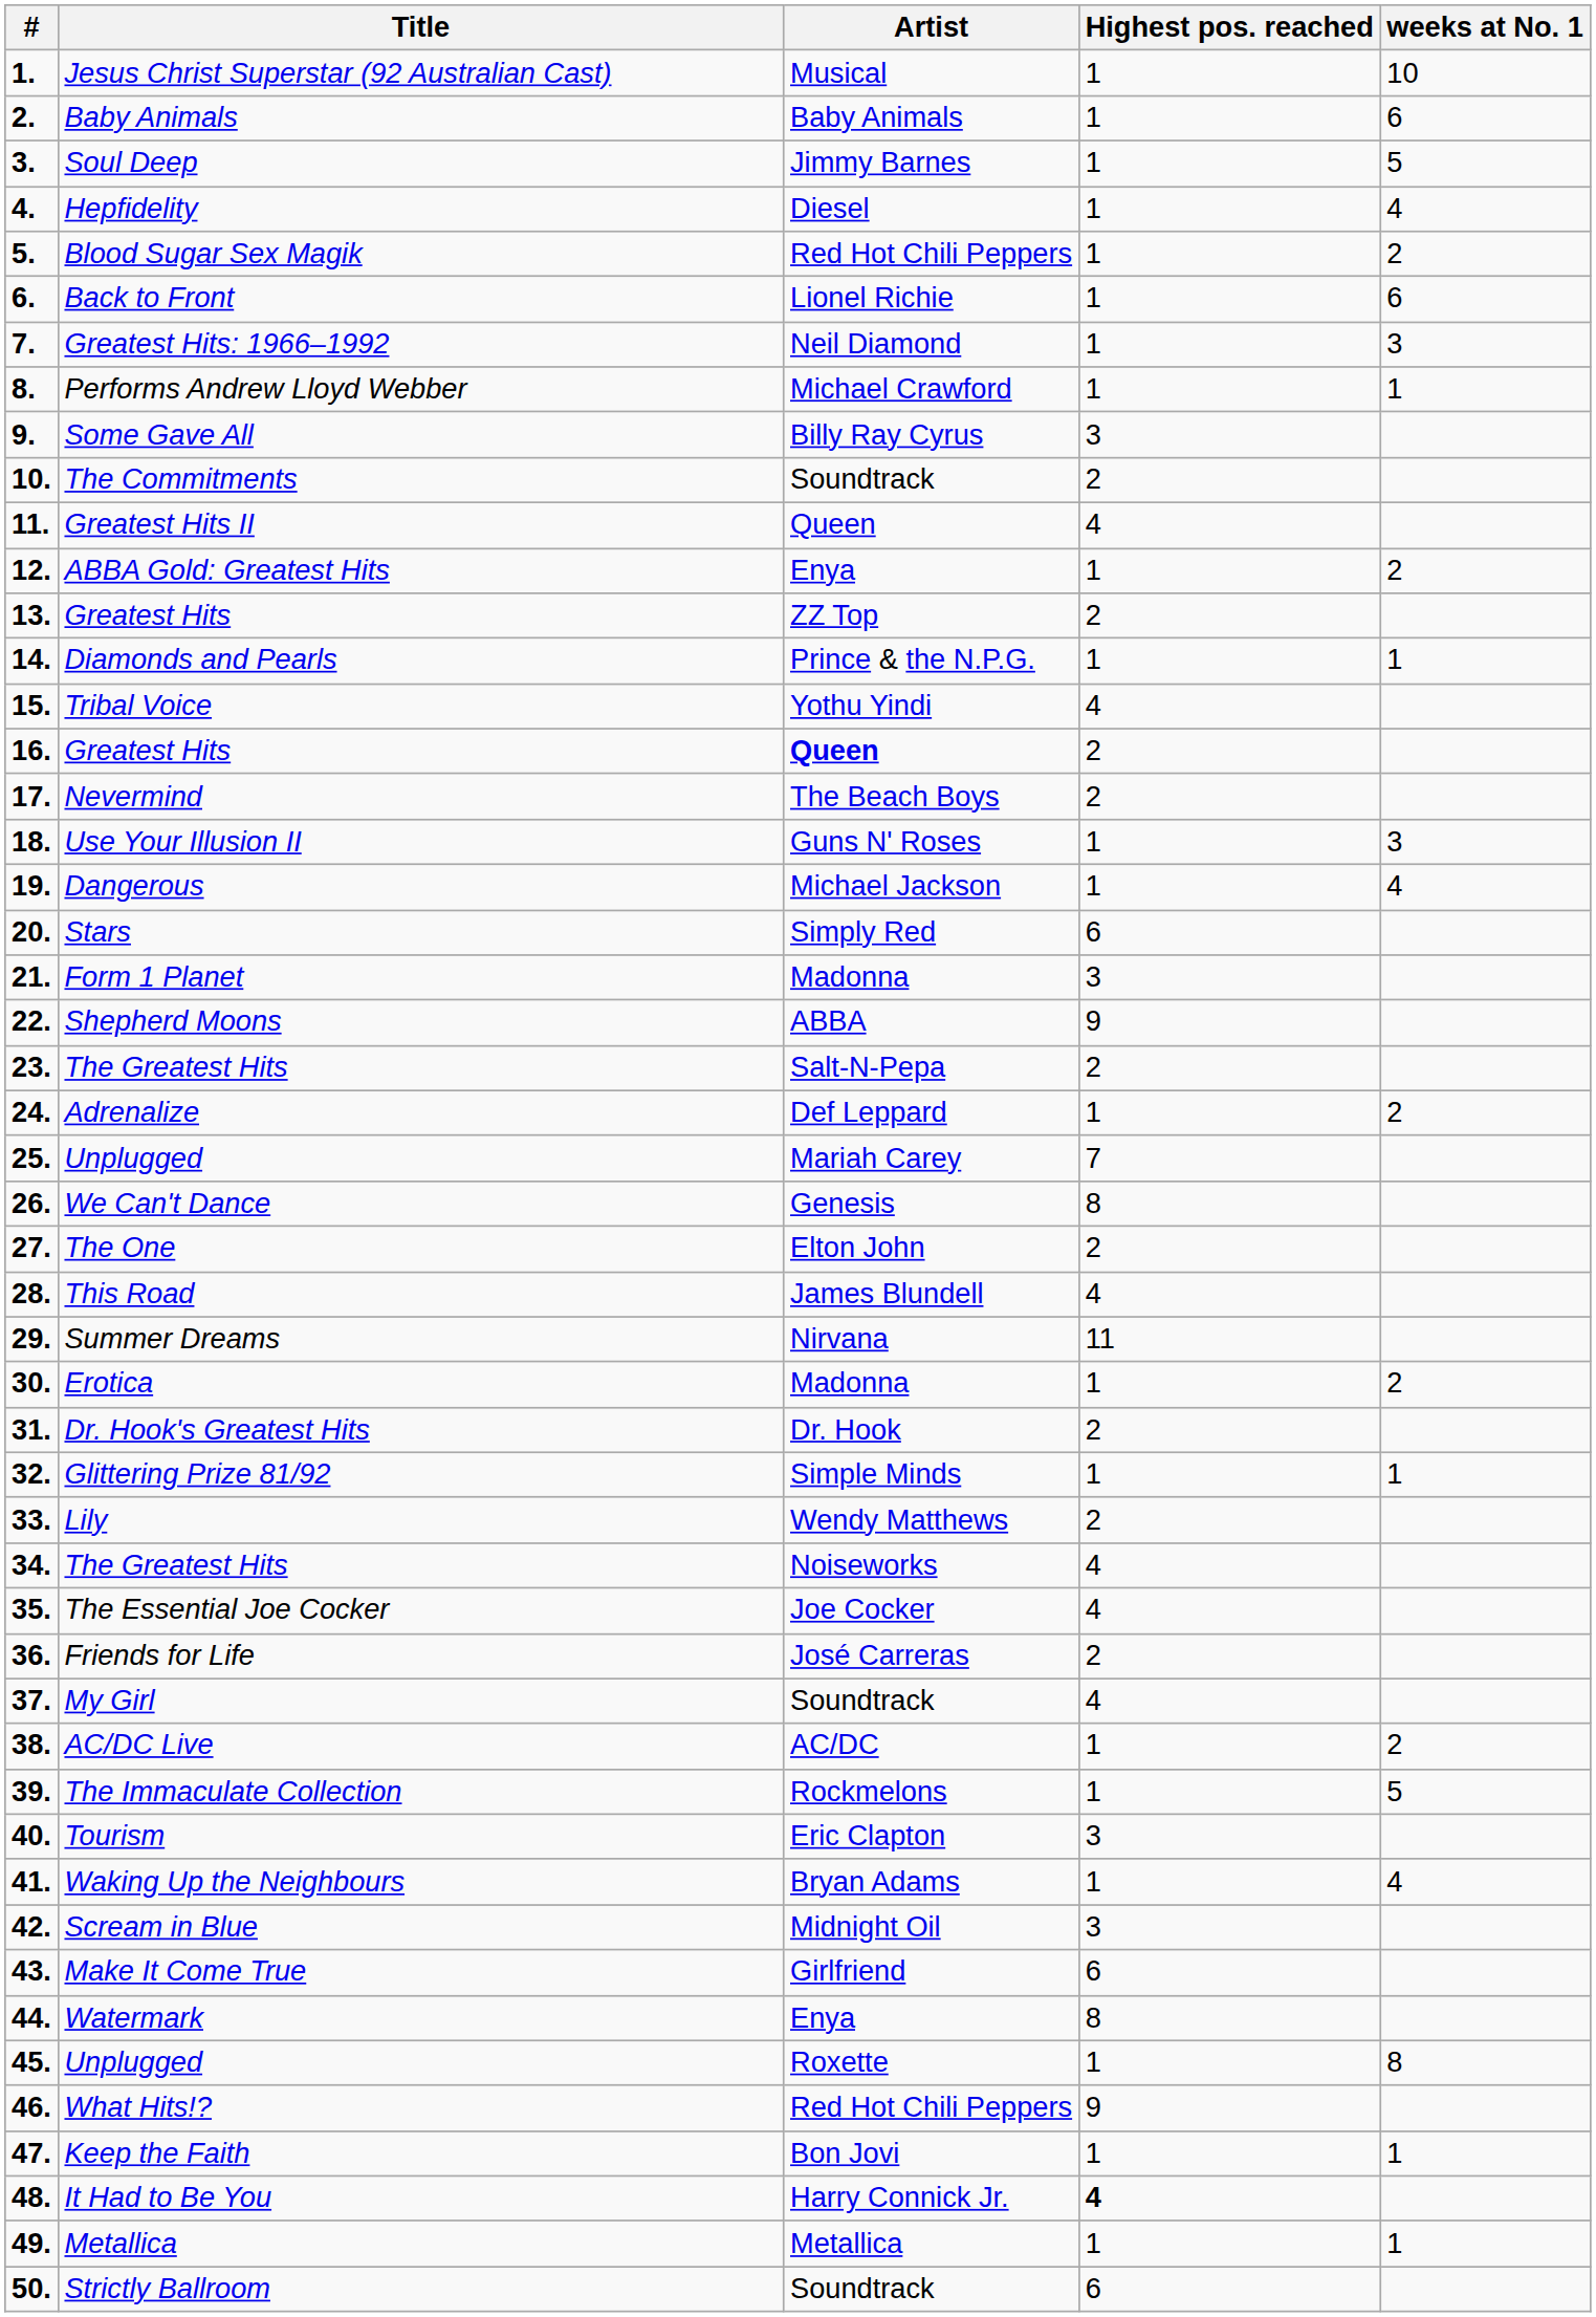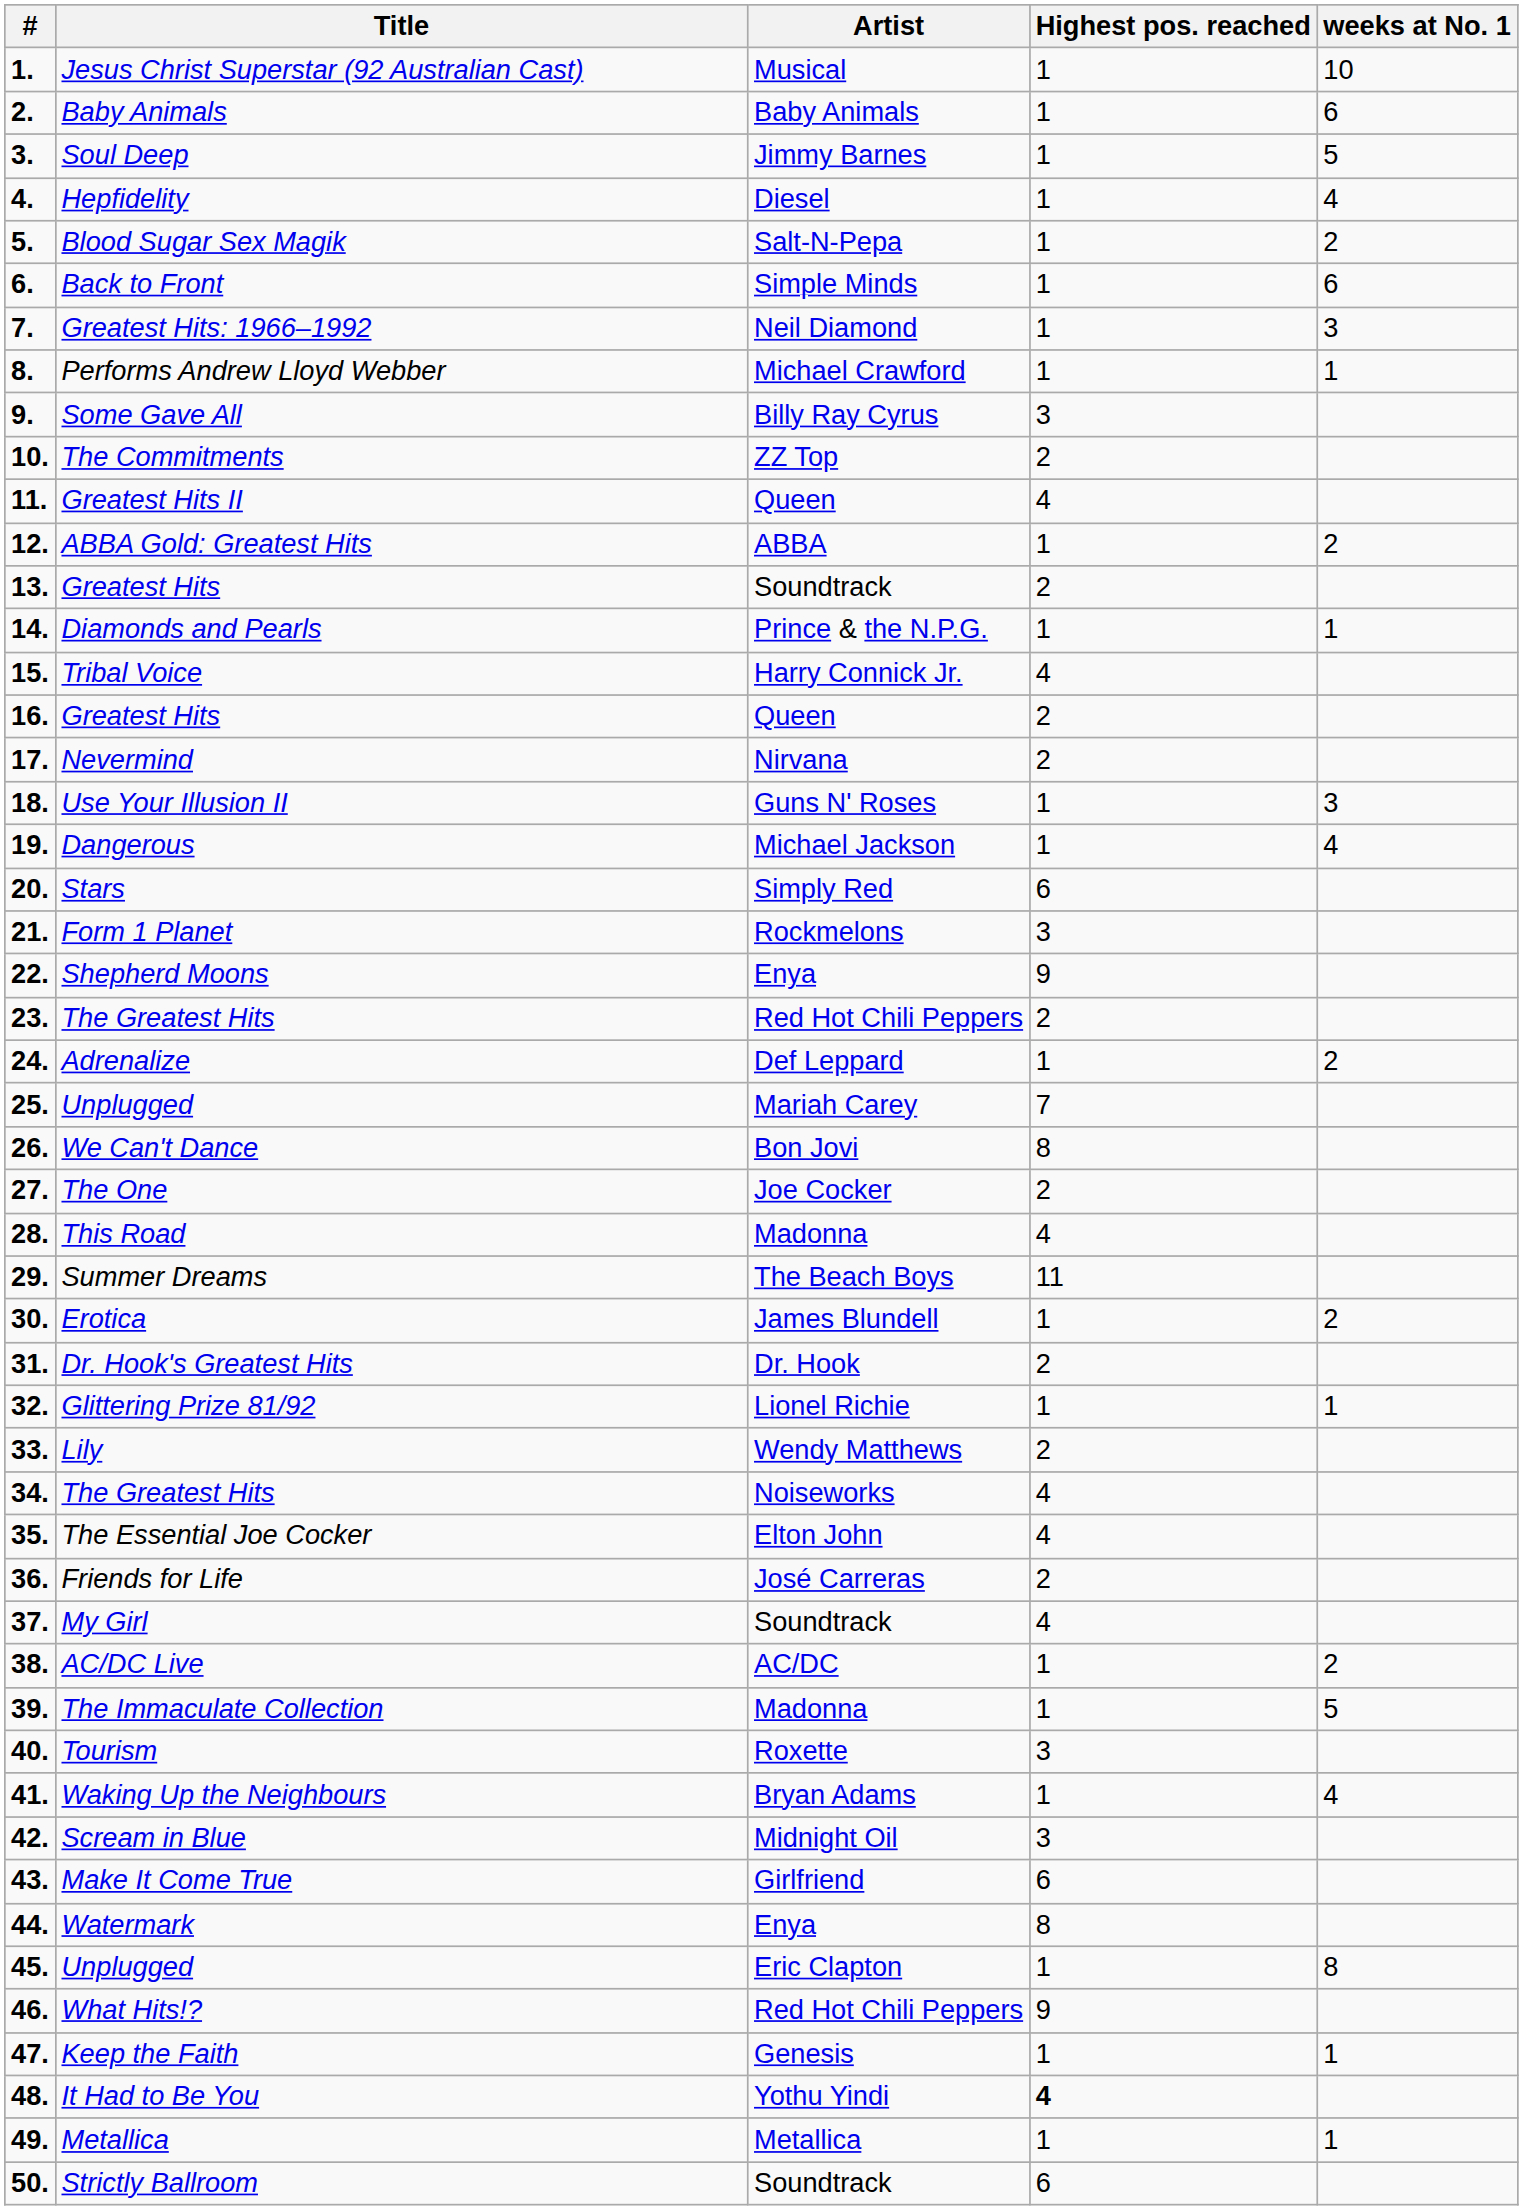 <table class="wikitable">
 <tr>
 <th>#</th>
 <th width="400">Title</th>
 <th>Artist</th>
 <th>Highest pos. reached</th>
 <th>weeks at No. 1</th>
 </tr>
 <tr>
 <td><strong>1.</strong></td>
 <td><em><a href='#'>Jesus Christ Superstar (92 Australian Cast)</a></em></td>
 <td><a href='#'>Musical</a></td>
 <td>1</td>
 <td>10</td>
 </tr>
 <tr>
 <td><strong>2.</strong></td>
 <td><em><a href='#'>Baby Animals</a></em></td>
 <td><a href='#'>Baby Animals</a></td>
 <td>1</td>
 <td>6</td>
 </tr>
 <tr>
 <td><strong>3.</strong></td>
 <td><em><a href='#'>Soul Deep</a></em></td>
 <td><a href='#'>Jimmy Barnes</a></td>
 <td>1</td>
 <td>5</td>
 </tr>
 <tr>
 <td><strong>4.</strong></td>
 <td><em><a href='#'>Hepfidelity</a></em></td>
 <td><a href='#'>Diesel</a></td>
 <td>1</td>
 <td>4</td>
 </tr>
 <tr>
 <td><strong>5.</strong></td>
 <td><em><a href='#'>Blood Sugar Sex Magik</a></em></td>
-<td><a href='#'>Red Hot Chili Peppers</a></td>
+<td><a href='#'>Salt-N-Pepa</a></td>
 <td>1</td>
 <td>2</td>
 </tr>
 <tr>
 <td><strong>6.</strong></td>
 <td><em><a href='#'>Back to Front</a></em></td>
-<td><a href='#'>Lionel Richie</a></td>
+<td><a href='#'>Simple Minds</a></td>
 <td>1</td>
 <td>6</td>
 </tr>
 <tr>
 <td><strong>7.</strong></td>
 <td><em><a href='#'>Greatest Hits: 1966–1992</a></em></td>
 <td><a href='#'>Neil Diamond</a></td>
 <td>1</td>
 <td>3</td>
 </tr>
 <tr>
 <td><strong>8.</strong></td>
 <td><em>Performs Andrew Lloyd Webber</em></td>
 <td><a href='#'>Michael Crawford</a></td>
 <td>1</td>
 <td>1</td>
 </tr>
 <tr>
 <td><strong>9.</strong></td>
 <td><em><a href='#'>Some Gave All</a></em></td>
 <td><a href='#'>Billy Ray Cyrus</a></td>
 <td>3</td>
 <td></td>
 </tr>
 <tr>
 <td><strong>10.</strong></td>
 <td><em><a href='#'>The Commitments</a></em></td>
-<td>Soundtrack</td>
+<td><a href='#'>ZZ Top</a></td>
 <td>2</td>
 <td></td>
 </tr>
 <tr>
 <td><strong>11.</strong></td>
 <td><em><a href='#'>Greatest Hits II</a></em></td>
 <td><a href='#'>Queen</a></td>
 <td>4</td>
 <td></td>
 </tr>
 <tr>
 <td><strong>12.</strong></td>
 <td><em><a href='#'>ABBA Gold: Greatest Hits</a></em></td>
-<td><a href='#'>Enya</a></td>
+<td><a href='#'>ABBA</a></td>
 <td>1</td>
 <td>2</td>
 </tr>
 <tr>
 <td><strong>13.</strong></td>
 <td><em><a href='#'>Greatest Hits</a></em></td>
-<td><a href='#'>ZZ Top</a></td>
+<td>Soundtrack</td>
 <td>2</td>
 <td></td>
 </tr>
 <tr>
 <td><strong>14.</strong></td>
 <td><em><a href='#'>Diamonds and Pearls</a></em></td>
 <td><a href='#'>Prince</a> & <a href='#'>the N.P.G.</a></td>
 <td>1</td>
 <td>1</td>
 </tr>
 <tr>
 <td><strong>15.</strong></td>
 <td><em><a href='#'>Tribal Voice</a></em></td>
-<td><a href='#'>Yothu Yindi</a></td>
+<td><a href='#'>Harry Connick Jr.</a></td>
 <td>4</td>
 <td></td>
 </tr>
 <tr>
 <td><strong>16.</strong></td>
 <td><em><a href='#'>Greatest Hits</a></em></td>
-<td><strong><a href='#'>Queen</a></strong></td>
+<td><a href='#'>Queen</a></td>
 <td>2</td>
 <td></td>
 </tr>
 <tr>
 <td><strong>17.</strong></td>
 <td><em><a href='#'>Nevermind</a></em></td>
-<td><a href='#'>The Beach Boys</a></td>
+<td><a href='#'>Nirvana</a></td>
 <td>2</td>
 <td></td>
 </tr>
 <tr>
 <td><strong>18.</strong></td>
 <td><em><a href='#'>Use Your Illusion II</a></em></td>
 <td><a href='#'>Guns N' Roses</a></td>
 <td>1</td>
 <td>3</td>
 </tr>
 <tr>
 <td><strong>19.</strong></td>
 <td><em><a href='#'>Dangerous</a></em></td>
 <td><a href='#'>Michael Jackson</a></td>
 <td>1</td>
 <td>4</td>
 </tr>
 <tr>
 <td><strong>20.</strong></td>
 <td><em><a href='#'>Stars</a></em></td>
 <td><a href='#'>Simply Red</a></td>
 <td>6</td>
 <td></td>
 </tr>
 <tr>
 <td><strong>21.</strong></td>
 <td><em><a href='#'>Form 1 Planet</a></em></td>
-<td><a href='#'>Madonna</a></td>
+<td><a href='#'>Rockmelons</a></td>
 <td>3</td>
 <td></td>
 </tr>
 <tr>
 <td><strong>22.</strong></td>
 <td><em><a href='#'>Shepherd Moons</a></em></td>
-<td><a href='#'>ABBA</a></td>
+<td><a href='#'>Enya</a></td>
 <td>9</td>
 <td></td>
 </tr>
 <tr>
 <td><strong>23.</strong></td>
 <td><em><a href='#'>The Greatest Hits</a></em></td>
-<td><a href='#'>Salt-N-Pepa</a></td>
+<td><a href='#'>Red Hot Chili Peppers</a></td>
 <td>2</td>
 <td></td>
 </tr>
 <tr>
 <td><strong>24.</strong></td>
 <td><em><a href='#'>Adrenalize</a></em></td>
 <td><a href='#'>Def Leppard</a></td>
 <td>1</td>
 <td>2</td>
 </tr>
 <tr>
 <td><strong>25.</strong></td>
 <td><em><a href='#'>Unplugged</a></em></td>
 <td><a href='#'>Mariah Carey</a></td>
 <td>7</td>
 <td></td>
 </tr>
 <tr>
 <td><strong>26.</strong></td>
 <td><em><a href='#'>We Can't Dance</a></em></td>
-<td><a href='#'>Genesis</a></td>
+<td><a href='#'>Bon Jovi</a></td>
 <td>8</td>
 <td></td>
 </tr>
 <tr>
 <td><strong>27.</strong></td>
 <td><em><a href='#'>The One</a></em></td>
-<td><a href='#'>Elton John</a></td>
+<td><a href='#'>Joe Cocker</a></td>
 <td>2</td>
 <td></td>
 </tr>
 <tr>
 <td><strong>28.</strong></td>
 <td><em><a href='#'>This Road</a></em></td>
-<td><a href='#'>James Blundell</a></td>
+<td><a href='#'>Madonna</a></td>
 <td>4</td>
 <td></td>
 </tr>
 <tr>
 <td><strong>29.</strong></td>
 <td><em>Summer Dreams</em></td>
-<td><a href='#'>Nirvana</a></td>
+<td><a href='#'>The Beach Boys</a></td>
 <td>11</td>
 <td></td>
 </tr>
 <tr>
 <td><strong>30.</strong></td>
 <td><em><a href='#'>Erotica</a></em></td>
-<td><a href='#'>Madonna</a></td>
+<td><a href='#'>James Blundell</a></td>
 <td>1</td>
 <td>2</td>
 </tr>
 <tr>
 <td><strong>31.</strong></td>
 <td><em><a href='#'>Dr. Hook's Greatest Hits</a></em></td>
 <td><a href='#'>Dr. Hook</a></td>
 <td>2</td>
 <td></td>
 </tr>
 <tr>
 <td><strong>32.</strong></td>
 <td><em><a href='#'>Glittering Prize 81/92</a></em></td>
-<td><a href='#'>Simple Minds</a></td>
+<td><a href='#'>Lionel Richie</a></td>
 <td>1</td>
 <td>1</td>
 </tr>
 <tr>
 <td><strong>33.</strong></td>
 <td><em><a href='#'>Lily</a></em></td>
 <td><a href='#'>Wendy Matthews</a></td>
 <td>2</td>
 <td></td>
 </tr>
 <tr>
 <td><strong>34.</strong></td>
 <td><em><a href='#'>The Greatest Hits</a></em></td>
 <td><a href='#'>Noiseworks</a></td>
 <td>4</td>
 <td></td>
 </tr>
 <tr>
 <td><strong>35.</strong></td>
 <td><em>The Essential Joe Cocker</em></td>
-<td><a href='#'>Joe Cocker</a></td>
+<td><a href='#'>Elton John</a></td>
 <td>4</td>
 <td></td>
 </tr>
 <tr>
 <td><strong>36.</strong></td>
 <td><em>Friends for Life</em></td>
 <td><a href='#'>José Carreras</a></td>
 <td>2</td>
 <td></td>
 </tr>
 <tr>
 <td><strong>37.</strong></td>
 <td><em><a href='#'>My Girl</a></em></td>
 <td>Soundtrack</td>
 <td>4</td>
 <td></td>
 </tr>
 <tr>
 <td><strong>38.</strong></td>
 <td><em><a href='#'>AC/DC Live</a></em></td>
 <td><a href='#'>AC/DC</a></td>
 <td>1</td>
 <td>2</td>
 </tr>
 <tr>
 <td><strong>39.</strong></td>
 <td><em><a href='#'>The Immaculate Collection</a></em></td>
-<td><a href='#'>Rockmelons</a></td>
+<td><a href='#'>Madonna</a></td>
 <td>1</td>
 <td>5</td>
 </tr>
 <tr>
 <td><strong>40.</strong></td>
 <td><em><a href='#'>Tourism</a></em></td>
-<td><a href='#'>Eric Clapton</a></td>
+<td><a href='#'>Roxette</a></td>
 <td>3</td>
 <td></td>
 </tr>
 <tr>
 <td><strong>41.</strong></td>
 <td><em><a href='#'>Waking Up the Neighbours</a></em></td>
 <td><a href='#'>Bryan Adams</a></td>
 <td>1</td>
 <td>4</td>
 </tr>
 <tr>
 <td><strong>42.</strong></td>
 <td><em><a href='#'>Scream in Blue</a></em></td>
 <td><a href='#'>Midnight Oil</a></td>
 <td>3</td>
 <td></td>
 </tr>
 <tr>
 <td><strong>43.</strong></td>
 <td><em><a href='#'>Make It Come True</a></em></td>
 <td><a href='#'>Girlfriend</a></td>
 <td>6</td>
 <td></td>
 </tr>
 <tr>
 <td><strong>44.</strong></td>
 <td><em><a href='#'>Watermark</a></em></td>
 <td><a href='#'>Enya</a></td>
 <td>8</td>
 <td></td>
 </tr>
 <tr>
 <td><strong>45.</strong></td>
 <td><em><a href='#'>Unplugged</a></em></td>
-<td><a href='#'>Roxette</a></td>
+<td><a href='#'>Eric Clapton</a></td>
 <td>1</td>
 <td>8</td>
 </tr>
 <tr>
 <td><strong>46.</strong></td>
 <td><em><a href='#'>What Hits!?</a></em></td>
 <td><a href='#'>Red Hot Chili Peppers</a></td>
 <td>9</td>
 <td></td>
 </tr>
 <tr>
 <td><strong>47.</strong></td>
 <td><em><a href='#'>Keep the Faith</a></em></td>
-<td><a href='#'>Bon Jovi</a></td>
+<td><a href='#'>Genesis</a></td>
 <td>1</td>
 <td>1</td>
 </tr>
 <tr>
 <td><strong>48.</strong></td>
 <td><em><a href='#'>It Had to Be You</a></em></td>
-<td><a href='#'>Harry Connick Jr.</a></td>
+<td><a href='#'>Yothu Yindi</a></td>
 <td><strong>4</strong></td>
 <td></td>
 </tr>
 <tr>
 <td><strong>49.</strong></td>
 <td><em><a href='#'>Metallica</a></em></td>
 <td><a href='#'>Metallica</a></td>
 <td>1</td>
 <td>1</td>
 </tr>
 <tr>
 <td><strong>50.</strong></td>
 <td><em><a href='#'>Strictly Ballroom</a></em></td>
 <td>Soundtrack</td>
 <td>6</td>
 <td></td>
 </tr>
 </table>
